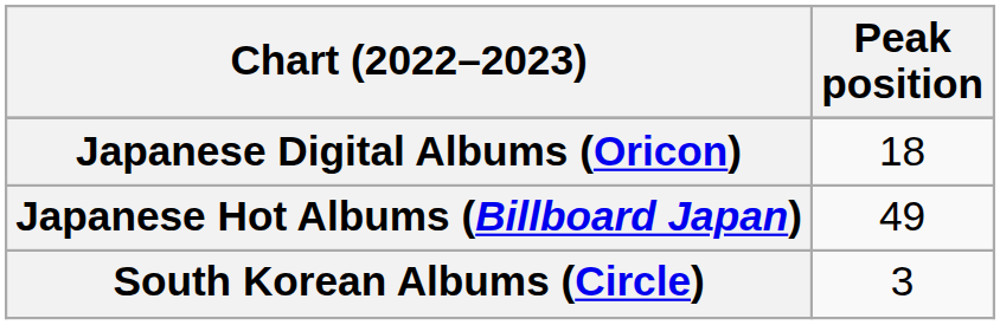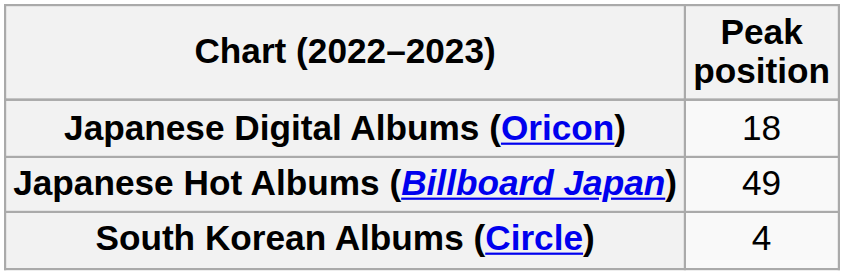 <table class="wikitable sortable plainrowheaders" style="text-align:center">
 <tr>
 <th scope="col">Chart (2022–2023)</th>
 <th scope="col">Peak<br>position</th>
 </tr>
 <tr>
 </tr>
 <tr>
 <th scope="row">Japanese Digital Albums (<a href='#'>Oricon</a>)</th>
 <td>18</td>
 </tr>
 <tr>
 <th scope="row">Japanese Hot Albums (<em><a href='#'>Billboard Japan</a></em>)</th>
 <td>49</td>
 </tr>
 <tr>
 <th scope="row">South Korean Albums (<a href='#'>Circle</a>)</th>
-<td>3</td>
+<td>4</td>
 </tr>
 </table>
